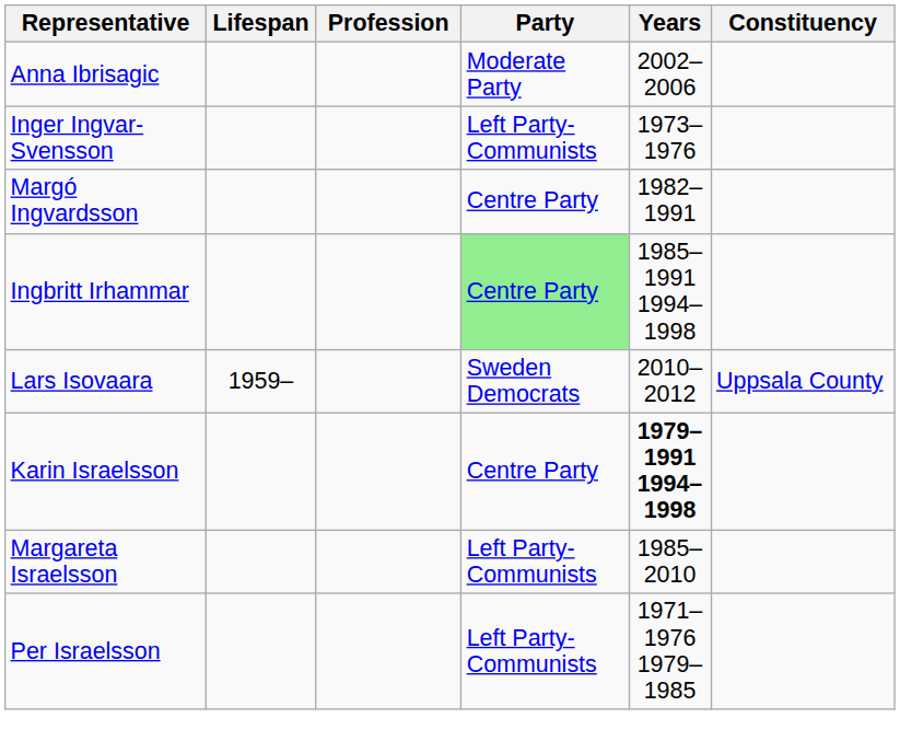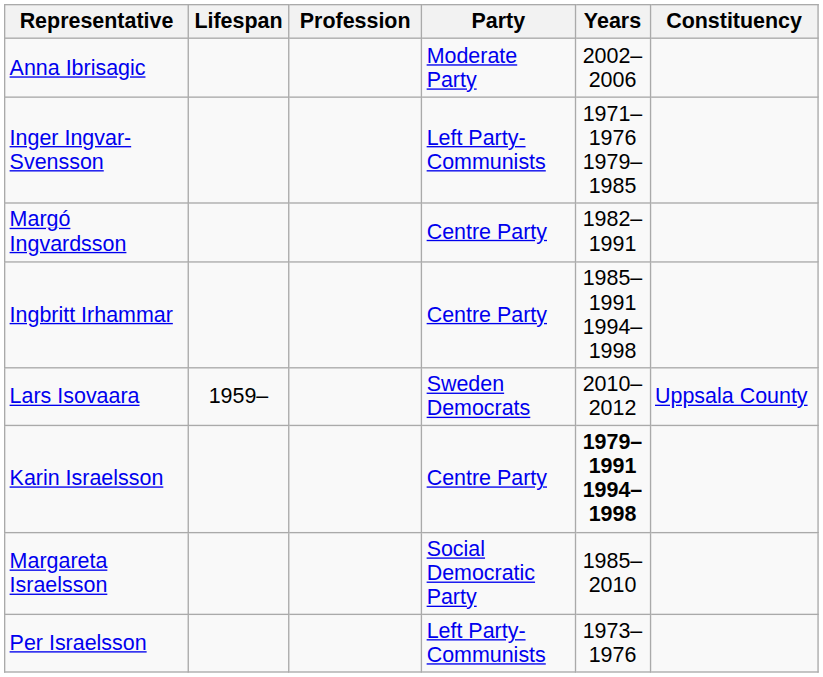 <table class="wikitable">
 <tr>
 <th style="width:15em">Representative</th>
 <th style="width:5em">Lifespan</th>
 <th style="width:10em">Profession</th>
 <th style="width:15em">Party</th>
 <th style="width:5em">Years</th>
 <th style="width:15em">Constituency</th>
 </tr>
 <tr>
 <td><a href='#'>Anna Ibrisagic</a></td>
 <td align=center></td>
 <td></td>
 <td> <a href='#'>Moderate Party</a></td>
 <td align=center>2002–2006</td>
 <td></td>
 </tr>
 <tr>
 <td><a href='#'>Inger Ingvar-Svensson</a></td>
 <td align=center></td>
 <td></td>
 <td> <a href='#'>Left Party-Communists</a></td>
-<td align=center>1973–1976</td>
+<td align=center>1971–1976<br>1979–1985</td>
 <td></td>
 </tr>
 <tr>
 <td><a href='#'>Margó Ingvardsson</a></td>
 <td align=center></td>
 <td></td>
 <td> <a href='#'>Centre Party</a></td>
 <td align=center>1982–1991</td>
 <td></td>
 </tr>
 <tr>
 <td><a href='#'>Ingbritt Irhammar</a></td>
 <td align=center></td>
 <td></td>
-<td style="background: lightgreen;"> <a href='#'>Centre Party</a></td>
+<td> <a href='#'>Centre Party</a></td>
 <td align=center>1985–1991<br>1994–1998</td>
 <td></td>
 </tr>
 <tr>
 <td><a href='#'>Lars Isovaara</a></td>
 <td align=center>1959–</td>
 <td></td>
 <td> <a href='#'>Sweden Democrats</a></td>
 <td align=center>2010–2012</td>
 <td><a href='#'>Uppsala County</a></td>
 </tr>
 <tr>
 <td><a href='#'>Karin Israelsson</a></td>
 <td align=center></td>
 <td></td>
 <td> <a href='#'>Centre Party</a></td>
 <td align=center><strong>1979–1991<br>1994–1998</strong></td>
 <td></td>
 </tr>
 <tr>
 <td><a href='#'>Margareta Israelsson</a></td>
 <td align=center></td>
 <td></td>
-<td> <a href='#'>Left Party-Communists</a></td>
+<td> <a href='#'>Social Democratic Party</a></td>
 <td align=center>1985–2010</td>
 <td></td>
 </tr>
 <tr>
 <td><a href='#'>Per Israelsson</a></td>
 <td align=center></td>
 <td></td>
 <td> <a href='#'>Left Party-Communists</a></td>
-<td align=center>1971–1976<br>1979–1985</td>
+<td align=center>1973–1976</td>
 <td></td>
 </tr>
 </table>
